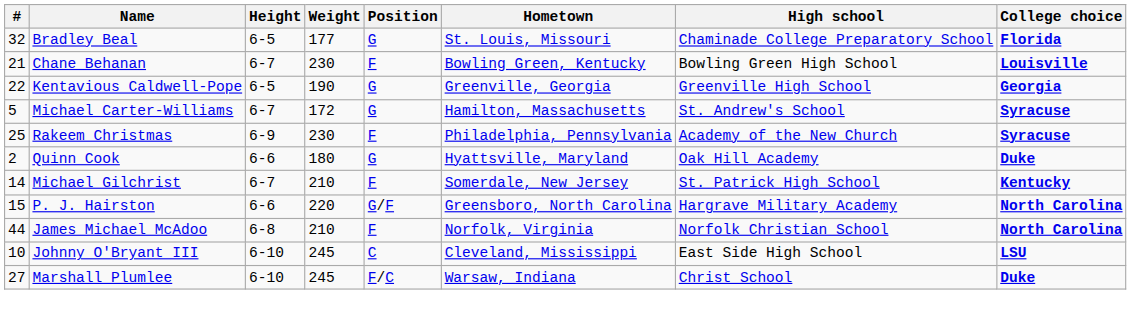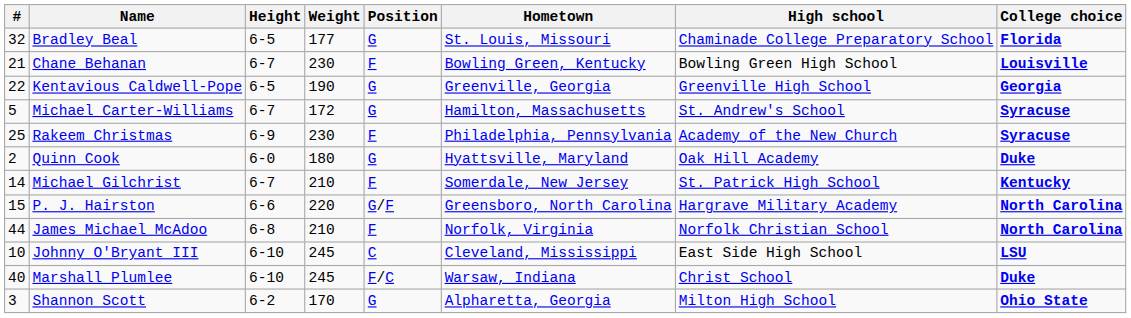 <table class="wikitable sortable" style="font-size: 100%" style="width: 100%">
 <tr>
 <th>#</th>
 <th>Name</th>
 <th>Height</th>
 <th>Weight</th>
 <th>Position</th>
 <th>Hometown</th>
 <th>High school</th>
 <th>College choice</th>
 </tr>
 <tr>
 <td>32</td>
 <td><a href='#'>Bradley Beal</a></td>
 <td>6-5</td>
 <td>177</td>
 <td><a href='#'>G</a></td>
 <td><a href='#'>St. Louis, Missouri</a></td>
 <td><a href='#'>Chaminade College Preparatory School</a></td>
 <td><strong><a href='#'>Florida</a></strong></td>
 </tr>
 <tr>
 <td>21</td>
 <td><a href='#'>Chane Behanan</a></td>
 <td>6-7</td>
 <td>230</td>
 <td><a href='#'>F</a></td>
 <td><a href='#'>Bowling Green, Kentucky</a></td>
 <td>Bowling Green High School</td>
 <td><strong><a href='#'>Louisville</a></strong></td>
 </tr>
 <tr>
 <td>22</td>
 <td><a href='#'>Kentavious Caldwell-Pope</a></td>
 <td>6-5</td>
 <td>190</td>
 <td><a href='#'>G</a></td>
 <td><a href='#'>Greenville, Georgia</a></td>
 <td><a href='#'>Greenville High School</a></td>
 <td><strong><a href='#'>Georgia</a></strong></td>
 </tr>
 <tr>
 <td>5</td>
 <td><a href='#'>Michael Carter-Williams</a></td>
 <td>6-7</td>
 <td>172</td>
 <td><a href='#'>G</a></td>
 <td><a href='#'>Hamilton, Massachusetts</a></td>
 <td><a href='#'>St. Andrew's School</a></td>
 <td><strong><a href='#'>Syracuse</a></strong></td>
 </tr>
 <tr>
 <td>25</td>
 <td><a href='#'>Rakeem Christmas</a></td>
 <td>6-9</td>
 <td>230</td>
 <td><a href='#'>F</a></td>
 <td><a href='#'>Philadelphia, Pennsylvania</a></td>
 <td><a href='#'>Academy of the New Church</a></td>
 <td><strong><a href='#'>Syracuse</a></strong></td>
 </tr>
 <tr>
 <td>2</td>
 <td><a href='#'>Quinn Cook</a></td>
-<td>6-6</td>
+<td>6-0</td>
 <td>180</td>
 <td><a href='#'>G</a></td>
 <td><a href='#'>Hyattsville, Maryland</a></td>
 <td><a href='#'>Oak Hill Academy</a></td>
 <td><strong><a href='#'>Duke</a></strong></td>
 </tr>
 <tr>
 <td>14</td>
 <td><a href='#'>Michael Gilchrist</a></td>
 <td>6-7</td>
 <td>210</td>
 <td><a href='#'>F</a></td>
 <td><a href='#'>Somerdale, New Jersey</a></td>
 <td><a href='#'>St. Patrick High School</a></td>
 <td><strong><a href='#'>Kentucky</a></strong></td>
 </tr>
 <tr>
 <td>15</td>
 <td><a href='#'>P. J. Hairston</a></td>
 <td>6-6</td>
 <td>220</td>
 <td><a href='#'>G</a>/<a href='#'>F</a></td>
 <td><a href='#'>Greensboro, North Carolina</a></td>
 <td><a href='#'>Hargrave Military Academy</a></td>
 <td><strong><a href='#'>North Carolina</a></strong></td>
 </tr>
 <tr>
 <td>44</td>
 <td><a href='#'>James Michael McAdoo</a></td>
 <td>6-8</td>
 <td>210</td>
 <td><a href='#'>F</a></td>
 <td><a href='#'>Norfolk, Virginia</a></td>
 <td><a href='#'>Norfolk Christian School</a></td>
 <td><strong><a href='#'>North Carolina</a></strong></td>
 </tr>
 <tr>
 <td>10</td>
 <td><a href='#'>Johnny O'Bryant III</a></td>
 <td>6-10</td>
 <td>245</td>
 <td><a href='#'>C</a></td>
 <td><a href='#'>Cleveland, Mississippi</a></td>
 <td>East Side High School</td>
 <td><strong><a href='#'>LSU</a></strong></td>
 </tr>
 <tr>
-<td>27</td>
+<td>40</td>
 <td><a href='#'>Marshall Plumlee</a></td>
 <td>6-10</td>
 <td>245</td>
 <td><a href='#'>F</a>/<a href='#'>C</a></td>
 <td><a href='#'>Warsaw, Indiana</a></td>
 <td><a href='#'>Christ School</a></td>
 <td><strong><a href='#'>Duke</a></strong></td>
 </tr>
+<tr>
+<td>3</td>
+<td><a href='#'>Shannon Scott</a></td>
+<td>6-2</td>
+<td>170</td>
+<td><a href='#'>G</a></td>
+<td><a href='#'>Alpharetta, Georgia</a></td>
+<td><a href='#'>Milton High School</a></td>
+<td><strong><a href='#'>Ohio State</a></strong></td>
+</tr>
 </table>
